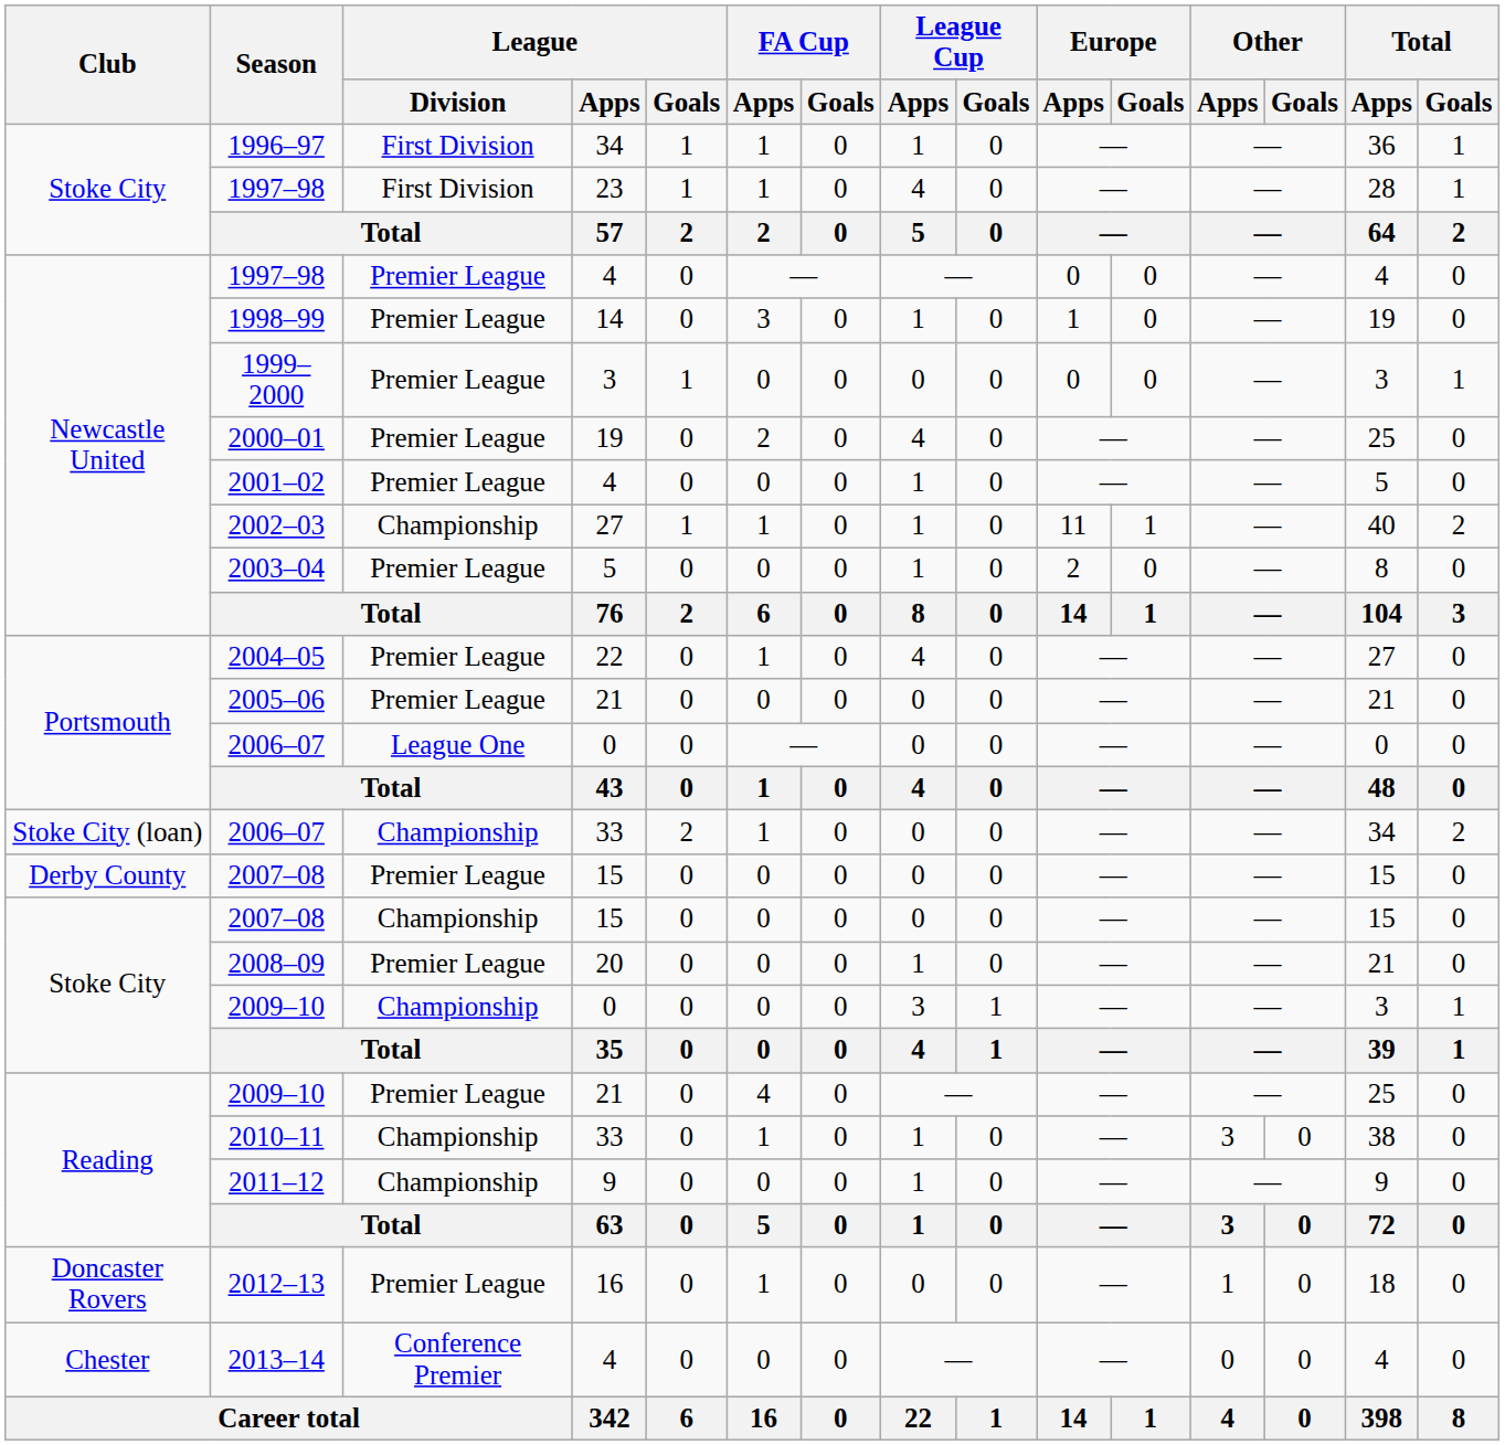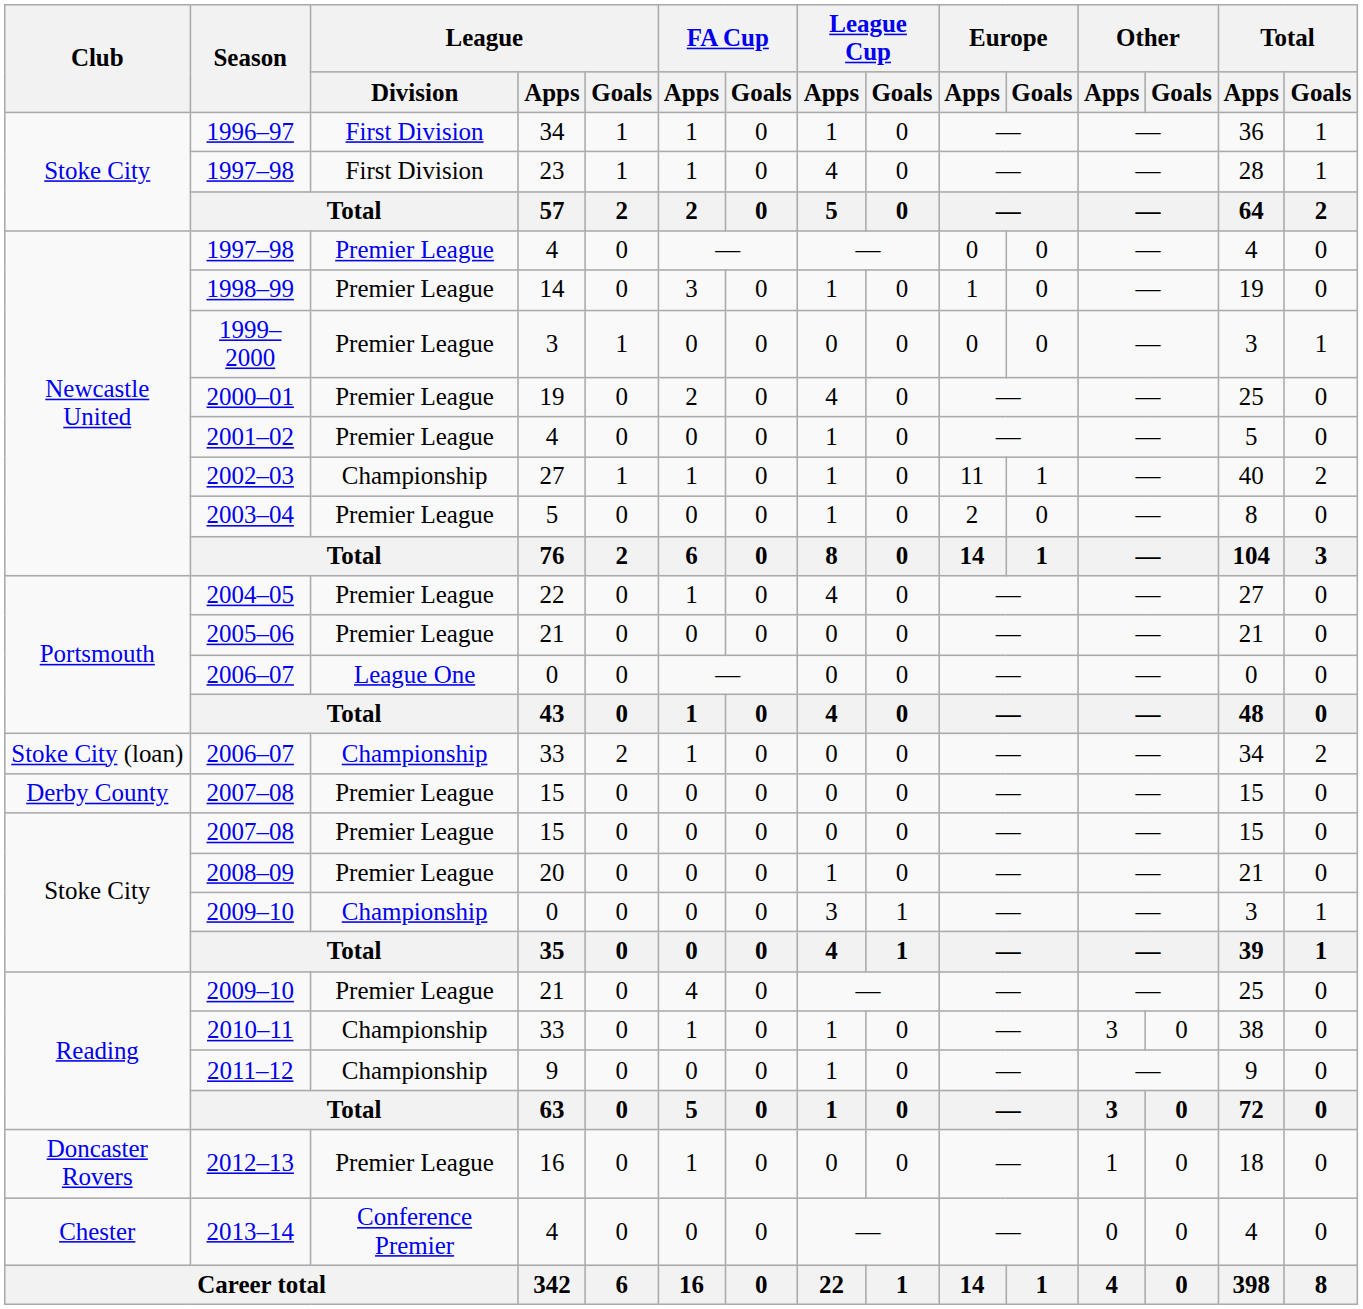 <table class="wikitable" style="text-align: center;">
 <tr>
 <th rowspan="2">Club</th>
 <th rowspan="2">Season</th>
 <th colspan="3">League</th>
 <th colspan="2"><a href='#'>FA Cup</a></th>
 <th colspan="2"><a href='#'>League Cup</a></th>
 <th colspan="2">Europe</th>
 <th colspan="2">Other</th>
 <th colspan="2">Total</th>
 </tr>
 <tr>
 <th>Division</th>
 <th>Apps</th>
 <th>Goals</th>
 <th>Apps</th>
 <th>Goals</th>
 <th>Apps</th>
 <th>Goals</th>
 <th>Apps</th>
 <th>Goals</th>
 <th>Apps</th>
 <th>Goals</th>
 <th>Apps</th>
 <th>Goals</th>
 </tr>
 <tr>
 <td rowspan="3"><a href='#'>Stoke City</a></td>
 <td><a href='#'>1996–97</a></td>
 <td><a href='#'>First Division</a></td>
 <td>34</td>
 <td>1</td>
 <td>1</td>
 <td>0</td>
 <td>1</td>
 <td>0</td>
 <td colspan="2">—</td>
 <td colspan="2">—</td>
 <td>36</td>
 <td>1</td>
 </tr>
 <tr>
 <td><a href='#'>1997–98</a></td>
 <td>First Division</td>
 <td>23</td>
 <td>1</td>
 <td>1</td>
 <td>0</td>
 <td>4</td>
 <td>0</td>
 <td colspan="2">—</td>
 <td colspan="2">—</td>
 <td>28</td>
 <td>1</td>
 </tr>
 <tr>
 <th colspan="2">Total</th>
 <th>57</th>
 <th>2</th>
 <th>2</th>
 <th>0</th>
 <th>5</th>
 <th>0</th>
 <th colspan="2">—</th>
 <th colspan="2">—</th>
 <th>64</th>
 <th>2</th>
 </tr>
 <tr>
 <td rowspan="8"><a href='#'>Newcastle United</a></td>
 <td><a href='#'>1997–98</a></td>
 <td><a href='#'>Premier League</a></td>
 <td>4</td>
 <td>0</td>
 <td colspan="2">—</td>
 <td colspan="2">—</td>
 <td>0</td>
 <td>0</td>
 <td colspan="2">—</td>
 <td>4</td>
 <td>0</td>
 </tr>
 <tr>
 <td><a href='#'>1998–99</a></td>
 <td>Premier League</td>
 <td>14</td>
 <td>0</td>
 <td>3</td>
 <td>0</td>
 <td>1</td>
 <td>0</td>
 <td>1</td>
 <td>0</td>
 <td colspan="2">—</td>
 <td>19</td>
 <td>0</td>
 </tr>
 <tr>
 <td><a href='#'>1999–2000</a></td>
 <td>Premier League</td>
 <td>3</td>
 <td>1</td>
 <td>0</td>
 <td>0</td>
 <td>0</td>
 <td>0</td>
 <td>0</td>
 <td>0</td>
 <td colspan="2">—</td>
 <td>3</td>
 <td>1</td>
 </tr>
 <tr>
 <td><a href='#'>2000–01</a></td>
 <td>Premier League</td>
 <td>19</td>
 <td>0</td>
 <td>2</td>
 <td>0</td>
 <td>4</td>
 <td>0</td>
 <td colspan="2">—</td>
 <td colspan="2">—</td>
 <td>25</td>
 <td>0</td>
 </tr>
 <tr>
 <td><a href='#'>2001–02</a></td>
 <td>Premier League</td>
 <td>4</td>
 <td>0</td>
 <td>0</td>
 <td>0</td>
 <td>1</td>
 <td>0</td>
 <td colspan="2">—</td>
 <td colspan="2">—</td>
 <td>5</td>
 <td>0</td>
 </tr>
 <tr>
 <td><a href='#'>2002–03</a></td>
 <td>Championship</td>
 <td>27</td>
 <td>1</td>
 <td>1</td>
 <td>0</td>
 <td>1</td>
 <td>0</td>
 <td>11</td>
 <td>1</td>
 <td colspan="2">—</td>
 <td>40</td>
 <td>2</td>
 </tr>
 <tr>
 <td><a href='#'>2003–04</a></td>
 <td>Premier League</td>
 <td>5</td>
 <td>0</td>
 <td>0</td>
 <td>0</td>
 <td>1</td>
 <td>0</td>
 <td>2</td>
 <td>0</td>
 <td colspan="2">—</td>
 <td>8</td>
 <td>0</td>
 </tr>
 <tr>
 <th colspan="2">Total</th>
 <th>76</th>
 <th>2</th>
 <th>6</th>
 <th>0</th>
 <th>8</th>
 <th>0</th>
 <th>14</th>
 <th>1</th>
 <th colspan="2">—</th>
 <th>104</th>
 <th>3</th>
 </tr>
 <tr>
 <td rowspan="4"><a href='#'>Portsmouth</a></td>
 <td><a href='#'>2004–05</a></td>
 <td>Premier League</td>
 <td>22</td>
 <td>0</td>
 <td>1</td>
 <td>0</td>
 <td>4</td>
 <td>0</td>
 <td colspan="2">—</td>
 <td colspan="2">—</td>
 <td>27</td>
 <td>0</td>
 </tr>
 <tr>
 <td><a href='#'>2005–06</a></td>
 <td>Premier League</td>
 <td>21</td>
 <td>0</td>
 <td>0</td>
 <td>0</td>
 <td>0</td>
 <td>0</td>
 <td colspan="2">—</td>
 <td colspan="2">—</td>
 <td>21</td>
 <td>0</td>
 </tr>
 <tr>
 <td><a href='#'>2006–07</a></td>
 <td><a href='#'>League One</a></td>
 <td>0</td>
 <td>0</td>
 <td colspan="2">—</td>
 <td>0</td>
 <td>0</td>
 <td colspan="2">—</td>
 <td colspan="2">—</td>
 <td>0</td>
 <td>0</td>
 </tr>
 <tr>
 <th colspan="2">Total</th>
 <th>43</th>
 <th>0</th>
 <th>1</th>
 <th>0</th>
 <th>4</th>
 <th>0</th>
 <th colspan="2">—</th>
 <th colspan="2">—</th>
 <th>48</th>
 <th>0</th>
 </tr>
 <tr>
 <td><a href='#'>Stoke City</a> (loan)</td>
 <td><a href='#'>2006–07</a></td>
 <td><a href='#'>Championship</a></td>
 <td>33</td>
 <td>2</td>
 <td>1</td>
 <td>0</td>
 <td>0</td>
 <td>0</td>
 <td colspan="2">—</td>
 <td colspan="2">—</td>
 <td>34</td>
 <td>2</td>
 </tr>
 <tr>
 <td><a href='#'>Derby County</a></td>
 <td><a href='#'>2007–08</a></td>
 <td>Premier League</td>
 <td>15</td>
 <td>0</td>
 <td>0</td>
 <td>0</td>
 <td>0</td>
 <td>0</td>
 <td colspan="2">—</td>
 <td colspan="2">—</td>
 <td>15</td>
 <td>0</td>
 </tr>
 <tr>
 <td rowspan="4">Stoke City</td>
 <td><a href='#'>2007–08</a></td>
-<td>Championship</td>
+<td>Premier League</td>
 <td>15</td>
 <td>0</td>
 <td>0</td>
 <td>0</td>
 <td>0</td>
 <td>0</td>
 <td colspan="2">—</td>
 <td colspan="2">—</td>
 <td>15</td>
 <td>0</td>
 </tr>
 <tr>
 <td><a href='#'>2008–09</a></td>
 <td>Premier League</td>
 <td>20</td>
 <td>0</td>
 <td>0</td>
 <td>0</td>
 <td>1</td>
 <td>0</td>
 <td colspan="2">—</td>
 <td colspan="2">—</td>
 <td>21</td>
 <td>0</td>
 </tr>
 <tr>
 <td><a href='#'>2009–10</a></td>
 <td><a href='#'>Championship</a></td>
 <td>0</td>
 <td>0</td>
 <td>0</td>
 <td>0</td>
 <td>3</td>
 <td>1</td>
 <td colspan="2">—</td>
 <td colspan="2">—</td>
 <td>3</td>
 <td>1</td>
 </tr>
 <tr>
 <th colspan="2">Total</th>
 <th>35</th>
 <th>0</th>
 <th>0</th>
 <th>0</th>
 <th>4</th>
 <th>1</th>
 <th colspan="2">—</th>
 <th colspan="2">—</th>
 <th>39</th>
 <th>1</th>
 </tr>
 <tr>
 <td rowspan="4"><a href='#'>Reading</a></td>
 <td><a href='#'>2009–10</a></td>
 <td>Premier League</td>
 <td>21</td>
 <td>0</td>
 <td>4</td>
 <td>0</td>
 <td colspan="2">—</td>
 <td colspan="2">—</td>
 <td colspan="2">—</td>
 <td>25</td>
 <td>0</td>
 </tr>
 <tr>
 <td><a href='#'>2010–11</a></td>
 <td>Championship</td>
 <td>33</td>
 <td>0</td>
 <td>1</td>
 <td>0</td>
 <td>1</td>
 <td>0</td>
 <td colspan="2">—</td>
 <td>3</td>
 <td>0</td>
 <td>38</td>
 <td>0</td>
 </tr>
 <tr>
 <td><a href='#'>2011–12</a></td>
 <td>Championship</td>
 <td>9</td>
 <td>0</td>
 <td>0</td>
 <td>0</td>
 <td>1</td>
 <td>0</td>
 <td colspan="2">—</td>
 <td colspan="2">—</td>
 <td>9</td>
 <td>0</td>
 </tr>
 <tr>
 <th colspan="2">Total</th>
 <th>63</th>
 <th>0</th>
 <th>5</th>
 <th>0</th>
 <th>1</th>
 <th>0</th>
 <th colspan="2">—</th>
 <th>3</th>
 <th>0</th>
 <th>72</th>
 <th>0</th>
 </tr>
 <tr>
 <td><a href='#'>Doncaster Rovers</a></td>
 <td><a href='#'>2012–13</a></td>
 <td>Premier League</td>
 <td>16</td>
 <td>0</td>
 <td>1</td>
 <td>0</td>
 <td>0</td>
 <td>0</td>
 <td colspan="2">—</td>
 <td>1</td>
 <td>0</td>
 <td>18</td>
 <td>0</td>
 </tr>
 <tr>
 <td><a href='#'>Chester</a></td>
 <td><a href='#'>2013–14</a></td>
 <td><a href='#'>Conference Premier</a></td>
 <td>4</td>
 <td>0</td>
 <td>0</td>
 <td>0</td>
 <td colspan="2">—</td>
 <td colspan="2">—</td>
 <td>0</td>
 <td>0</td>
 <td>4</td>
 <td>0</td>
 </tr>
 <tr>
 <th colspan="3">Career total</th>
 <th>342</th>
 <th>6</th>
 <th>16</th>
 <th>0</th>
 <th>22</th>
 <th>1</th>
 <th>14</th>
 <th>1</th>
 <th>4</th>
 <th>0</th>
 <th>398</th>
 <th>8</th>
 </tr>
 </table>
